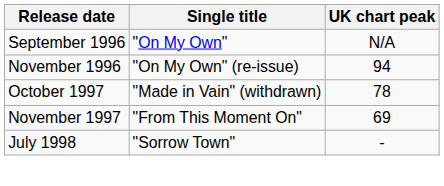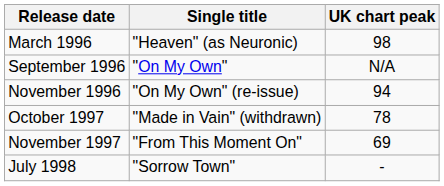 <table class="wikitable">
 <tr>
 <th>Release date</th>
 <th>Single title</th>
 <th>UK chart peak<br></th>
+</tr>
+<tr>
+<td>March 1996</td>
+<td>"Heaven" (as Neuronic)</td>
+<td align="center">98</td>
 </tr>
 <tr>
 <td>September 1996</td>
 <td>"<a href='#'>On My Own</a>"</td>
 <td align="center">N/A</td>
 </tr>
 <tr>
 <td>November 1996</td>
 <td>"On My Own" (re-issue)</td>
 <td align="center">94</td>
 </tr>
 <tr>
 <td>October 1997</td>
 <td>"Made in Vain" (withdrawn)</td>
 <td align="center">78</td>
 </tr>
 <tr>
 <td>November 1997</td>
 <td>"From This Moment On"</td>
 <td align="center">69</td>
 </tr>
 <tr>
 <td>July 1998</td>
 <td>"Sorrow Town"</td>
 <td align="center">-</td>
 </tr>
 </table>
